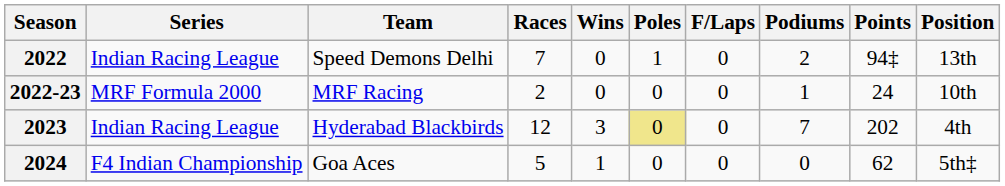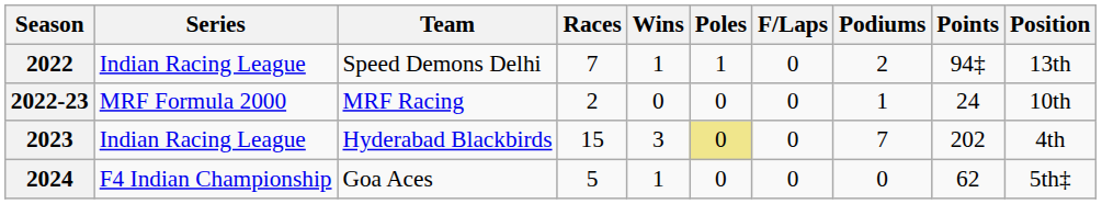 <table class="wikitable" style="font-size: 90%; text-align:center">
 <tr>
 <th>Season</th>
 <th>Series</th>
 <th>Team</th>
 <th>Races</th>
 <th>Wins</th>
 <th>Poles</th>
 <th>F/Laps</th>
 <th>Podiums</th>
 <th>Points</th>
 <th>Position</th>
 </tr>
 <tr>
 <th>2022</th>
 <td align=left><a href='#'>Indian Racing League</a></td>
 <td align=left>Speed Demons Delhi</td>
 <td>7</td>
-<td>0</td>
+<td>1</td>
 <td>1</td>
 <td>0</td>
 <td>2</td>
 <td>94‡</td>
 <td>13th</td>
 </tr>
 <tr>
 <th>2022-23</th>
 <td align=left><a href='#'>MRF Formula 2000</a></td>
 <td align=left><a href='#'>MRF Racing</a></td>
 <td>2</td>
 <td>0</td>
 <td>0</td>
 <td>0</td>
 <td>1</td>
 <td>24</td>
 <td>10th</td>
 </tr>
 <tr>
 <th>2023</th>
 <td align=left><a href='#'>Indian Racing League</a></td>
 <td align="left"><a href='#'>Hyderabad Blackbirds</a></td>
-<td>12</td>
+<td>15</td>
 <td>3</td>
 <td style="background: khaki;">0</td>
 <td>0</td>
 <td>7</td>
 <td>202</td>
 <td>4th</td>
 </tr>
 <tr>
 <th>2024</th>
 <td align="left"><a href='#'>F4 Indian Championship</a></td>
 <td align=left>Goa Aces</td>
 <td>5</td>
 <td>1</td>
 <td>0</td>
 <td>0</td>
 <td>0</td>
 <td>62</td>
 <td>5th‡</td>
 </tr>
 </table>
